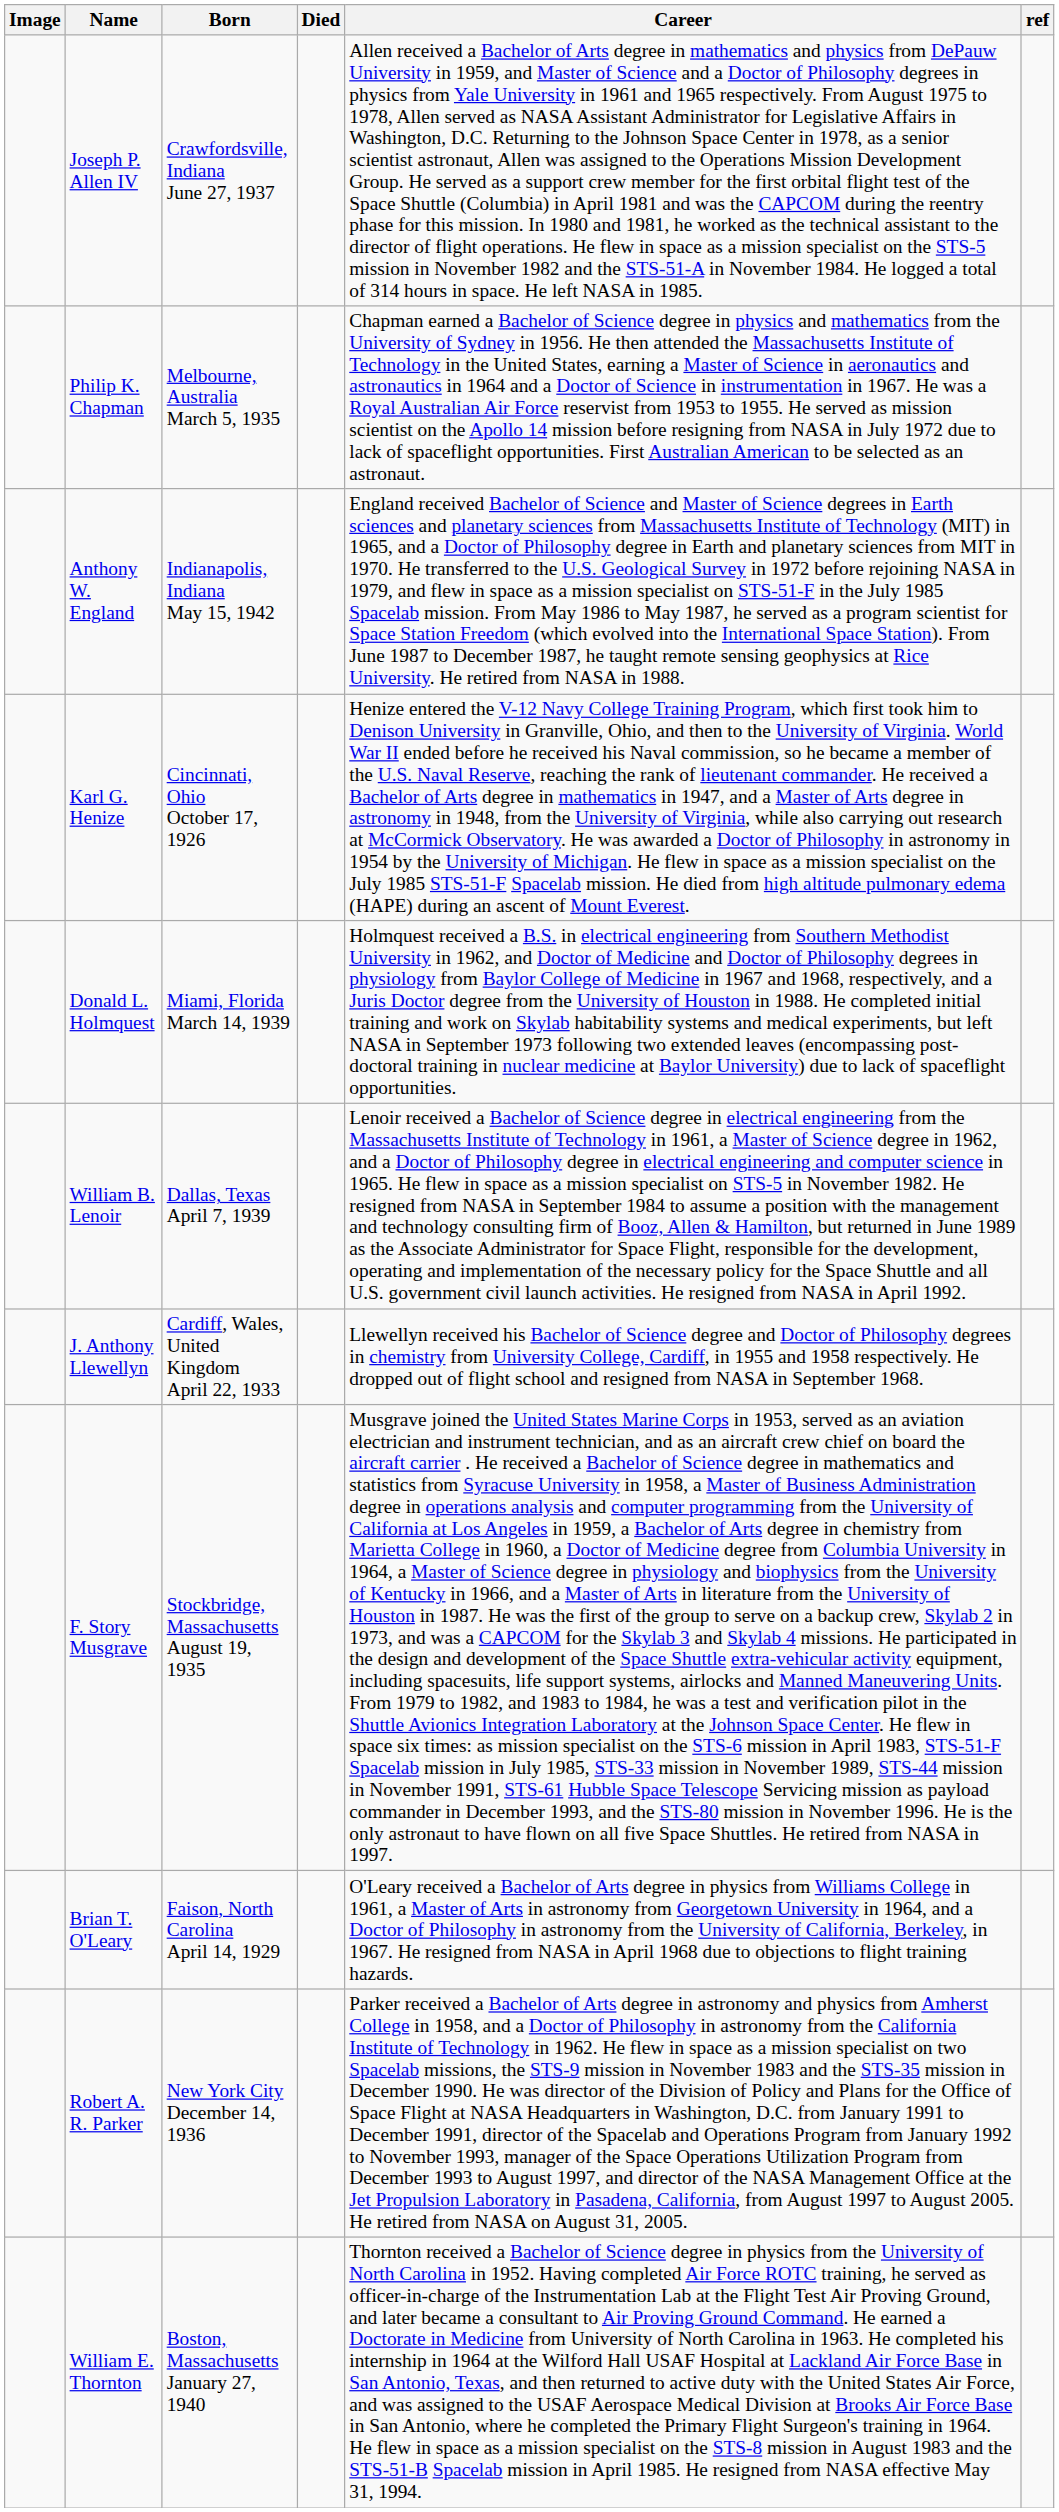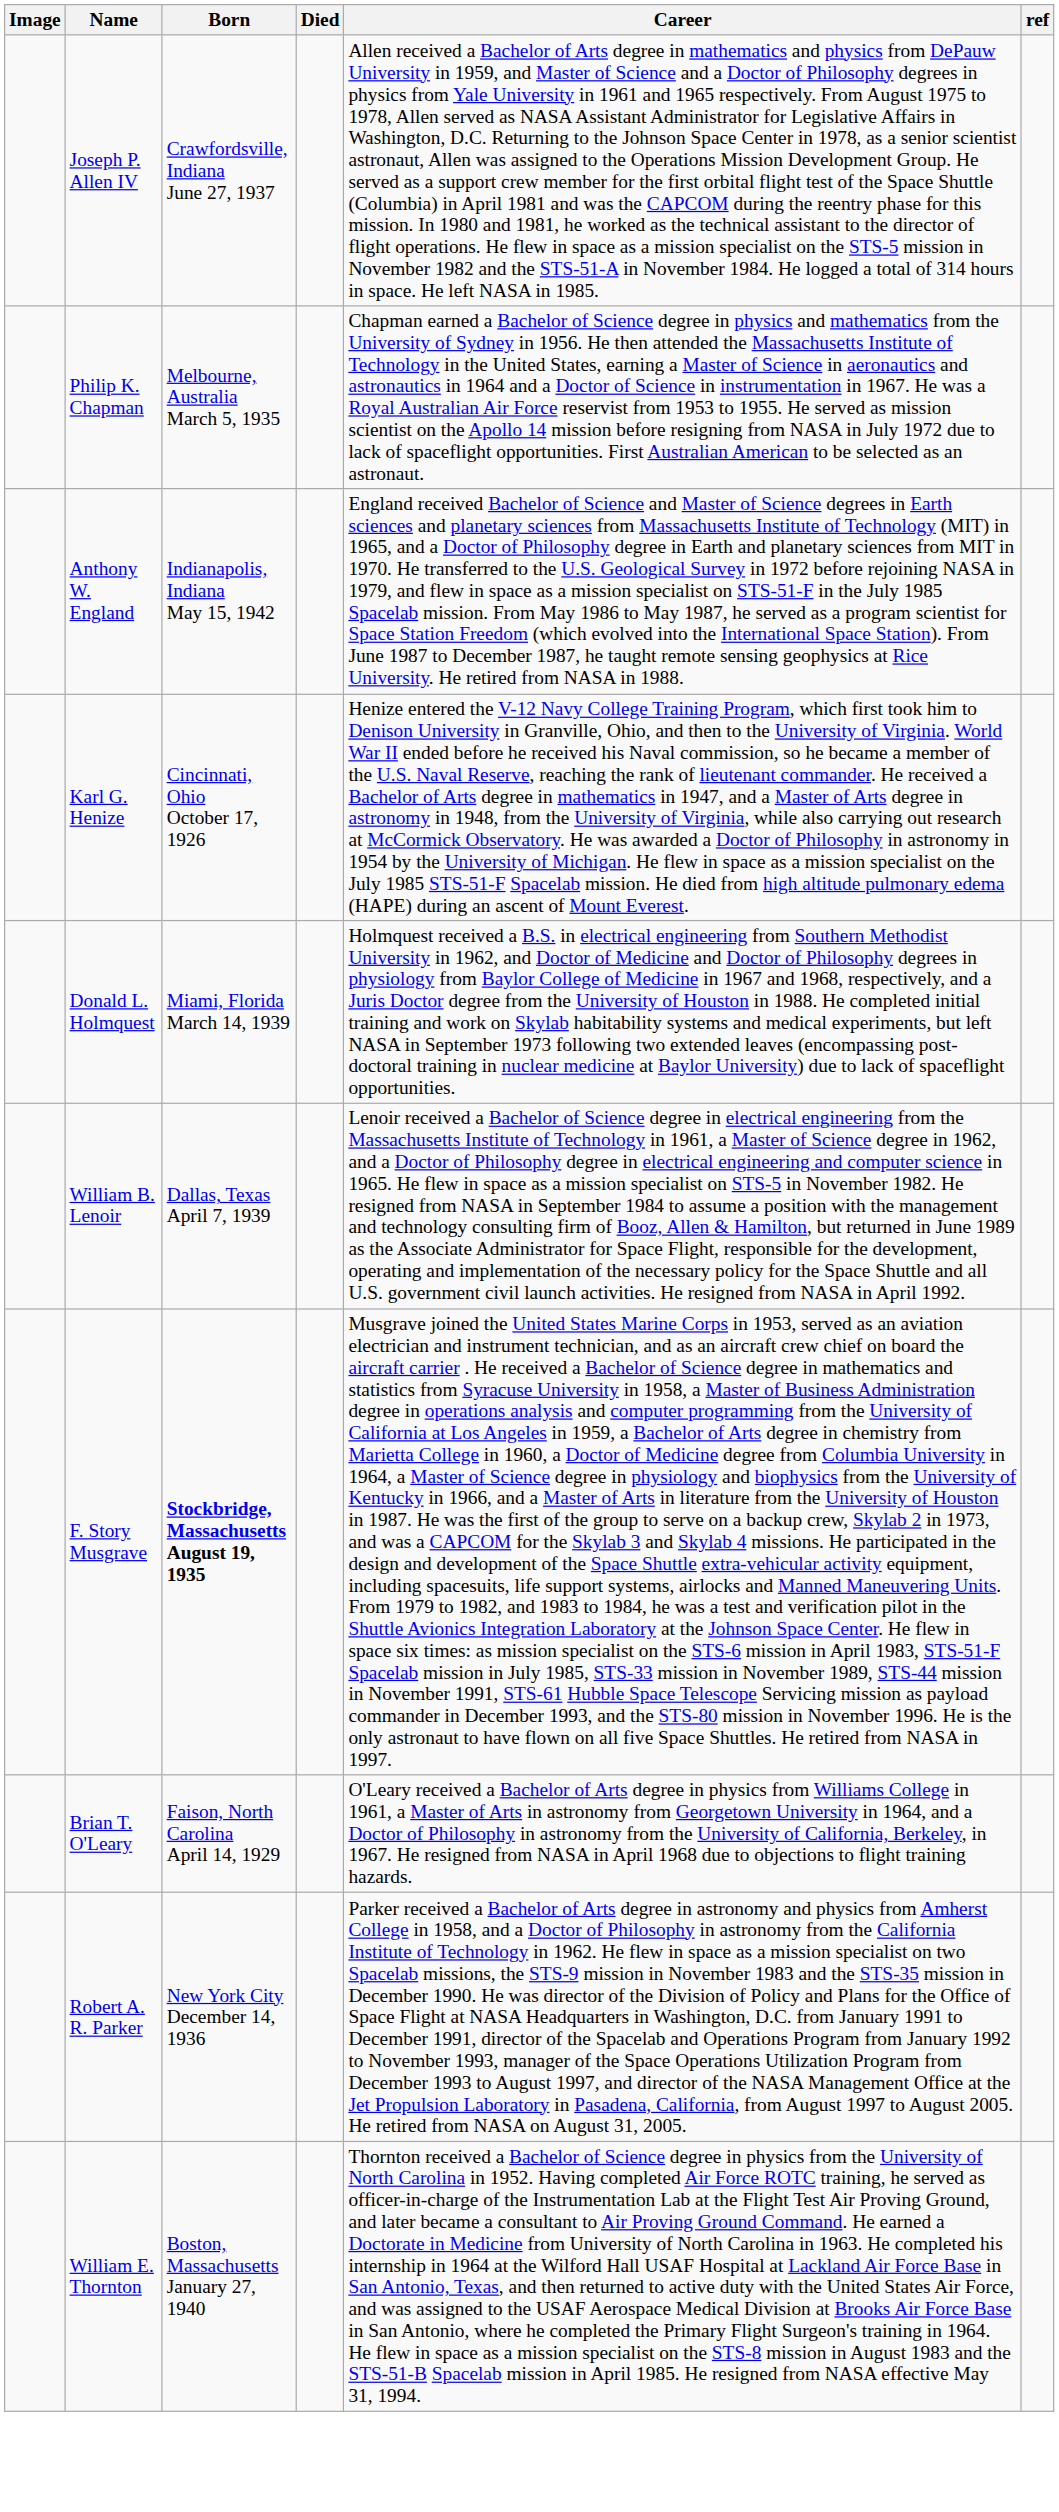 <table class="wikitable sortable sticky-header">
 <tr>
 <th scope="col" class="unsortable">Image</th>
 <th scope="col">Name</th>
 <th scope="col">Born</th>
 <th scope="col">Died</th>
 <th scope="col" style="min-width: 150px;">Career</th>
 <th scope="col" class="unsortable">ref</th>
 </tr>
 <tr>
 <td></td>
 <td data-sort-value=Allen><a href='#'>Joseph P. Allen IV</a></td>
 <td data-sort-value=><a href='#'>Crawfordsville, Indiana</a><br>June 27, 1937</td>
 <td> </td>
 <td>Allen received a <a href='#'>Bachelor of Arts</a> degree in <a href='#'>mathematics</a> and <a href='#'>physics</a> from <a href='#'>DePauw University</a> in 1959, and <a href='#'>Master of Science</a> and a <a href='#'>Doctor of Philosophy</a> degrees in physics from <a href='#'>Yale University</a> in 1961 and 1965 respectively. From August 1975 to 1978, Allen served as NASA Assistant Administrator for Legislative Affairs in Washington, D.C. Returning to the Johnson Space Center in 1978, as a senior scientist astronaut, Allen was assigned to the Operations Mission Development Group. He served as a support crew member for the first orbital flight test of the Space Shuttle (Columbia) in April 1981 and was the <a href='#'>CAPCOM</a> during the reentry phase for this mission. In 1980 and 1981, he worked as the technical assistant to the director of flight operations. He flew in space as a mission specialist on the <a href='#'>STS-5</a>  mission in November 1982 and the <a href='#'>STS-51-A</a>  in November 1984. He logged a total of 314 hours in space. He left NASA in 1985.</td>
 <td></td>
 </tr>
 <tr>
 <td></td>
 <td data-sort-value=Chapman><a href='#'>Philip K. Chapman</a></td>
 <td data-sort-value=><a href='#'>Melbourne, Australia</a><br>March 5, 1935</td>
 <td></td>
 <td>Chapman earned a <a href='#'>Bachelor of Science</a> degree in <a href='#'>physics</a> and <a href='#'>mathematics</a> from the <a href='#'>University of Sydney</a> in 1956. He then attended the <a href='#'>Massachusetts Institute of Technology</a> in the United States, earning a <a href='#'>Master of Science</a> in <a href='#'>aeronautics</a> and <a href='#'>astronautics</a> in 1964 and a <a href='#'>Doctor of Science</a> in <a href='#'>instrumentation</a> in 1967. He was a <a href='#'>Royal Australian Air Force</a> reservist from 1953 to 1955. He served as mission scientist on the <a href='#'>Apollo 14</a> mission before resigning from NASA in July 1972 due to lack of spaceflight opportunities. First <a href='#'>Australian American</a> to be selected as an astronaut.</td>
 <td></td>
 </tr>
 <tr>
 <td></td>
 <td data-sort-value=England><a href='#'>Anthony W. England</a></td>
 <td data-sort-value=><a href='#'>Indianapolis, Indiana</a><br>May 15, 1942</td>
 <td> </td>
 <td>England received <a href='#'>Bachelor of Science</a> and <a href='#'>Master of Science</a> degrees in <a href='#'>Earth sciences</a> and <a href='#'>planetary sciences</a> from <a href='#'>Massachusetts Institute of Technology</a> (MIT) in 1965, and a <a href='#'>Doctor of Philosophy</a> degree in Earth and planetary sciences from MIT in 1970. He transferred to the <a href='#'>U.S. Geological Survey</a> in 1972 before rejoining NASA in 1979, and flew in space as a mission specialist on <a href='#'>STS-51-F</a>  in the July 1985 <a href='#'>Spacelab</a> mission. From May 1986 to May 1987, he served as a program scientist for <a href='#'>Space Station Freedom</a> (which evolved into the <a href='#'>International Space Station</a>). From June 1987 to December 1987, he taught remote sensing geophysics at <a href='#'>Rice University</a>. He retired from NASA in 1988.</td>
 <td></td>
 </tr>
 <tr>
 <td></td>
 <td data-sort-value=Henize><a href='#'>Karl G. Henize</a></td>
 <td data-sort-value=><a href='#'>Cincinnati, Ohio</a><br>October 17, 1926</td>
 <td></td>
 <td>Henize entered the <a href='#'>V-12 Navy College Training Program</a>, which first took him to <a href='#'>Denison University</a> in Granville, Ohio, and then to the <a href='#'>University of Virginia</a>. <a href='#'>World War II</a> ended before he received his Naval commission, so he became a member of the <a href='#'>U.S. Naval Reserve</a>, reaching the rank of <a href='#'>lieutenant commander</a>. He received a <a href='#'>Bachelor of Arts</a> degree in <a href='#'>mathematics</a> in 1947, and a <a href='#'>Master of Arts</a> degree in <a href='#'>astronomy</a> in 1948, from the <a href='#'>University of Virginia</a>, while also carrying out research at <a href='#'>McCormick Observatory</a>. He was awarded a <a href='#'>Doctor of Philosophy</a> in astronomy in 1954 by the <a href='#'>University of Michigan</a>. He flew in space as a mission specialist on the July 1985 <a href='#'>STS-51-F</a>  <a href='#'>Spacelab</a> mission. He died from <a href='#'>high altitude pulmonary edema</a> (HAPE) during an ascent of <a href='#'>Mount Everest</a>.</td>
 <td></td>
 </tr>
 <tr>
 <td></td>
 <td data-sort-value=Holmquest><a href='#'>Donald L. Holmquest</a></td>
 <td data-sort-value=><a href='#'>Miami, Florida</a><br>March 14, 1939</td>
 <td> </td>
 <td>Holmquest received a <a href='#'>B.S.</a> in <a href='#'>electrical engineering</a> from <a href='#'>Southern Methodist University</a> in 1962, and <a href='#'>Doctor of Medicine</a> and <a href='#'>Doctor of Philosophy</a> degrees in <a href='#'>physiology</a> from <a href='#'>Baylor College of Medicine</a> in 1967 and 1968, respectively, and a <a href='#'>Juris Doctor</a> degree from the <a href='#'>University of Houston</a> in 1988. He completed initial training and work on <a href='#'>Skylab</a> habitability systems and medical experiments, but left NASA in September 1973 following two extended leaves (encompassing post-doctoral training in <a href='#'>nuclear medicine</a> at <a href='#'>Baylor University</a>) due to lack of spaceflight opportunities.</td>
 <td></td>
 </tr>
 <tr>
 <td></td>
 <td data-sort-value=Lenoir><a href='#'>William B. Lenoir</a></td>
 <td data-sort-value=><a href='#'>Dallas, Texas</a><br>April 7, 1939</td>
 <td></td>
 <td>Lenoir received a <a href='#'>Bachelor of Science</a> degree in <a href='#'>electrical engineering</a> from the <a href='#'>Massachusetts Institute of Technology</a> in 1961, a <a href='#'>Master of Science</a> degree in 1962, and a <a href='#'>Doctor of Philosophy</a> degree in <a href='#'>electrical engineering and computer science</a> in 1965. He flew in space as a mission specialist on <a href='#'>STS-5</a>  in November 1982. He resigned from NASA in September 1984 to assume a position with the management and technology consulting firm of <a href='#'>Booz, Allen & Hamilton</a>, but returned in June 1989 as the Associate Administrator for Space Flight, responsible for the development, operating and implementation of the necessary policy for the Space Shuttle and all U.S. government civil launch activities. He resigned from NASA in April 1992.</td>
 <td></td>
 </tr>
 <tr>
 <td></td>
-<td data-sort-value=Lenoir><a href='#'>J. Anthony Llewellyn</a></td>
-<td data-sort-value=><a href='#'>Cardiff</a>, Wales, United Kingdom<br>April 22, 1933</td>
-<td></td>
-<td>Llewellyn received his <a href='#'>Bachelor of Science</a> degree and <a href='#'>Doctor of Philosophy</a> degrees in <a href='#'>chemistry</a> from <a href='#'>University College, Cardiff</a>, in 1955 and 1958 respectively. He dropped out of flight school and resigned from NASA in September 1968.</td>
-<td></td>
-</tr>
-<tr>
-<td></td>
 <td data-sort-value=Lenoir><a href='#'>F. Story Musgrave</a></td>
-<td data-sort-value=><a href='#'>Stockbridge, Massachusetts</a><br>August 19, 1935</td>
+<td data-sort-value=><strong><a href='#'>Stockbridge, Massachusetts</a><br>August 19, 1935</strong></td>
 <td> </td>
 <td>Musgrave joined the <a href='#'>United States Marine Corps</a> in 1953, served as an aviation electrician and instrument technician, and as an aircraft crew chief on board the <a href='#'>aircraft carrier</a> . He received a <a href='#'>Bachelor of Science</a> degree in mathematics and statistics from <a href='#'>Syracuse University</a> in 1958, a <a href='#'>Master of Business Administration</a> degree in <a href='#'>operations analysis</a> and <a href='#'>computer programming</a> from the <a href='#'>University of California at Los Angeles</a> in 1959, a <a href='#'>Bachelor of Arts</a> degree in chemistry from <a href='#'>Marietta College</a> in 1960, a <a href='#'>Doctor of Medicine</a> degree from <a href='#'>Columbia University</a> in 1964, a <a href='#'>Master of Science</a> degree in <a href='#'>physiology</a> and <a href='#'>biophysics</a> from the <a href='#'>University of Kentucky</a> in 1966, and a <a href='#'>Master of Arts</a> in literature from the <a href='#'>University of Houston</a> in 1987. He was the first of the group to serve on a backup crew, <a href='#'>Skylab 2</a> in 1973, and was a <a href='#'>CAPCOM</a> for the <a href='#'>Skylab 3</a> and <a href='#'>Skylab 4</a> missions. He participated in the design and development of the <a href='#'>Space Shuttle</a> <a href='#'>extra-vehicular activity</a> equipment, including spacesuits, life support systems, airlocks and <a href='#'>Manned Maneuvering Units</a>. From 1979 to 1982, and 1983 to 1984, he was a test and verification pilot in the <a href='#'>Shuttle Avionics Integration Laboratory</a> at the <a href='#'>Johnson Space Center</a>. He flew in space six times: as mission specialist on the <a href='#'>STS-6</a>  mission in April 1983, <a href='#'>STS-51-F</a>  <a href='#'>Spacelab</a> mission in July 1985, <a href='#'>STS-33</a>  mission in November 1989, <a href='#'>STS-44</a>  mission in November 1991, <a href='#'>STS-61</a>  <a href='#'>Hubble Space Telescope</a> Servicing mission as payload commander in December 1993, and the <a href='#'>STS-80</a>  mission in November 1996. He is the only astronaut to have flown on all five Space Shuttles. He retired from NASA in 1997.</td>
 <td></td>
 </tr>
 <tr>
 <td></td>
 <td data-sort-value=O'Leary><a href='#'>Brian T. O'Leary</a></td>
 <td data-sort-value=><a href='#'>Faison, North Carolina</a><br>April 14, 1929</td>
 <td></td>
 <td>O'Leary received a <a href='#'>Bachelor of Arts</a> degree in physics from <a href='#'>Williams College</a> in 1961, a <a href='#'>Master of Arts</a> in astronomy from <a href='#'>Georgetown University</a> in 1964, and a <a href='#'>Doctor of Philosophy</a> in astronomy from the <a href='#'>University of California, Berkeley</a>, in 1967. He resigned from NASA in April 1968 due to objections to flight training hazards.</td>
 <td></td>
 </tr>
 <tr>
 <td></td>
 <td data-sort-value=Parker><a href='#'>Robert A. R. Parker</a></td>
 <td data-sort-value=><a href='#'>New York City</a><br>December 14, 1936</td>
 <td> </td>
 <td>Parker received a <a href='#'>Bachelor of Arts</a> degree in astronomy and physics from <a href='#'>Amherst College</a> in 1958, and a  <a href='#'>Doctor of Philosophy</a>  in astronomy from the <a href='#'>California Institute of Technology</a> in 1962. He flew in space as a mission specialist on two <a href='#'>Spacelab</a> missions, the <a href='#'>STS-9</a>  mission in November 1983 and the <a href='#'>STS-35</a>  mission in December 1990. He was director of the Division of Policy and Plans for the Office of Space Flight at NASA Headquarters in Washington, D.C. from January 1991 to December 1991, director of the Spacelab and Operations Program from January 1992 to November 1993,  manager of the Space Operations Utilization Program from December 1993 to August 1997, and director of the NASA Management Office at the <a href='#'>Jet Propulsion Laboratory</a> in <a href='#'>Pasadena, California</a>, from August 1997 to August 2005. He retired from NASA on August 31, 2005.</td>
 <td></td>
 </tr>
 <tr>
 <td></td>
 <td data-sort-value=Thornton><a href='#'>William E. Thornton</a></td>
 <td data-sort-value=><a href='#'>Boston, Massachusetts</a><br>January 27, 1940</td>
 <td></td>
 <td>Thornton received a <a href='#'>Bachelor of Science</a> degree in physics from the <a href='#'>University of North Carolina</a> in 1952. Having completed <a href='#'>Air Force ROTC</a> training, he served as officer-in-charge of the Instrumentation Lab at the Flight Test Air Proving Ground, and later became a consultant to <a href='#'>Air Proving Ground Command</a>. He earned a <a href='#'>Doctorate in Medicine</a> from University of North Carolina in 1963. He  completed his internship in 1964 at the Wilford Hall USAF Hospital at <a href='#'>Lackland Air Force Base</a> in <a href='#'>San Antonio, Texas</a>, and then returned to active duty with the United States Air Force, and was assigned to the USAF Aerospace Medical Division at <a href='#'>Brooks Air Force Base</a> in San Antonio, where he completed the Primary Flight Surgeon's training in 1964. He flew in space as a mission specialist on  the <a href='#'>STS-8</a>  mission in August 1983 and the <a href='#'>STS-51-B</a>  <a href='#'>Spacelab</a> mission in April 1985. He resigned from NASA effective May 31, 1994.</td>
 <td></td>
 </tr>
 </table>
